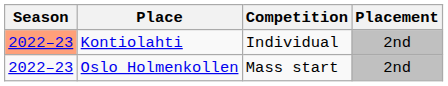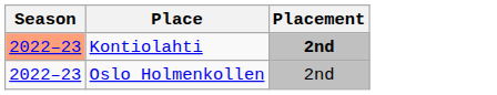 <table class="wikitable sortable">
 <tr>
 <th>Season</th>
 <th>Place</th>
-<th>Competition</th>
 <th>Placement</th>
 </tr>
 <tr>
 <td style="background: lightsalmon;"><a href='#'>2022–23</a></td>
 <td align=left> <a href='#'>Kontiolahti</a></td>
-<td>Individual</td>
-<td align=center bgcolor="silver">2nd</td>
+<td align=center bgcolor="silver"><strong>2nd</strong></td>
 </tr>
 <tr>
 <td><a href='#'>2022–23</a></td>
 <td align=left> <a href='#'>Oslo Holmenkollen</a></td>
-<td>Mass start</td>
 <td align=center bgcolor="silver">2nd</td>
 </tr>
 </table>
